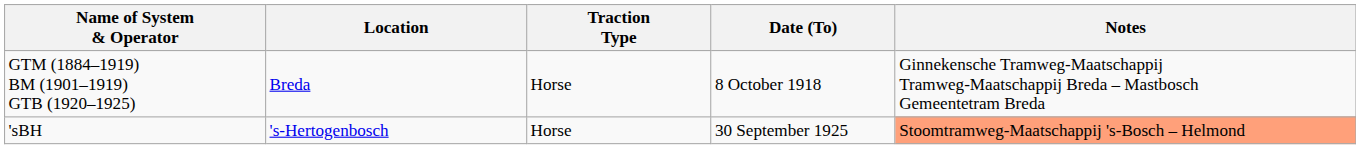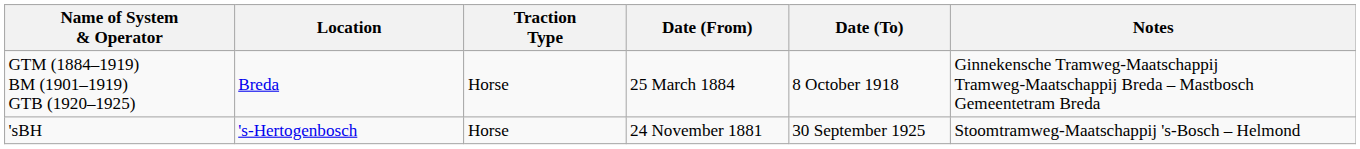 <table class="wikitable" width=100%>
 <tr>
 <th width=17%>Name of System<br>& Operator</th>
 <th width=17%>Location</th>
 <th width=12%>Traction<br>Type</th>
+<th width=12%>Date (From)</th>
 <th width=12%>Date (To)</th>
 <th width=30%>Notes</th>
 </tr>
 <tr>
 <td>GTM (1884–1919)<br> BM (1901–1919)<br> GTB (1920–1925)</td>
 <td><a href='#'>Breda</a></td>
 <td>Horse</td>
+<td>25 March 1884</td>
 <td>8 October 1918</td>
 <td>Ginnekensche Tramweg-Maatschappij<br> Tramweg-Maatschappij Breda – Mastbosch<br> Gemeentetram Breda</td>
 </tr>
 <tr>
 <td>'sBH</td>
 <td><a href='#'>'s-Hertogenbosch</a></td>
 <td>Horse</td>
+<td>24 November 1881</td>
 <td>30 September 1925</td>
-<td style="background: lightsalmon;">Stoomtramweg-Maatschappij 's-Bosch – Helmond</td>
+<td>Stoomtramweg-Maatschappij 's-Bosch – Helmond</td>
 </tr>
 </table>
